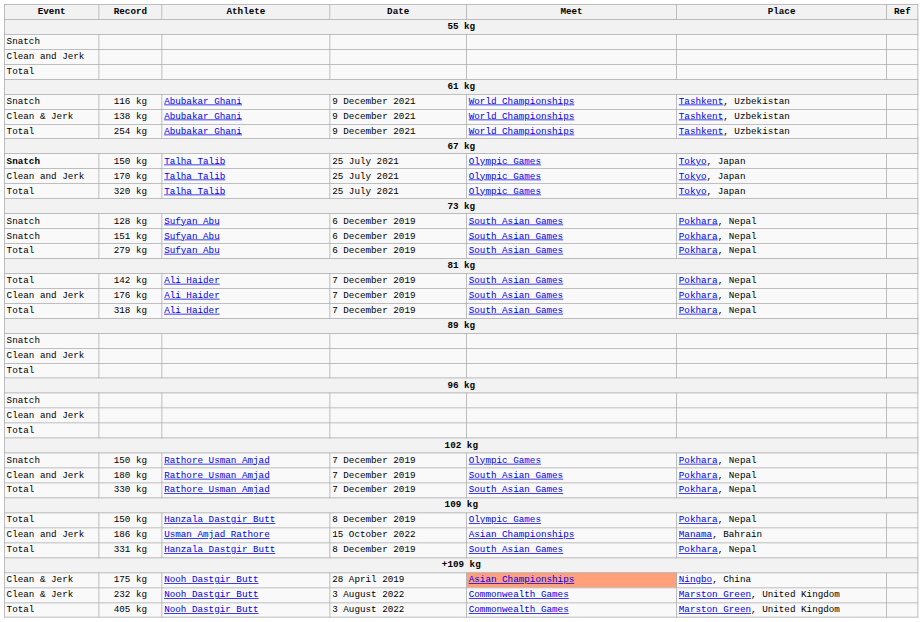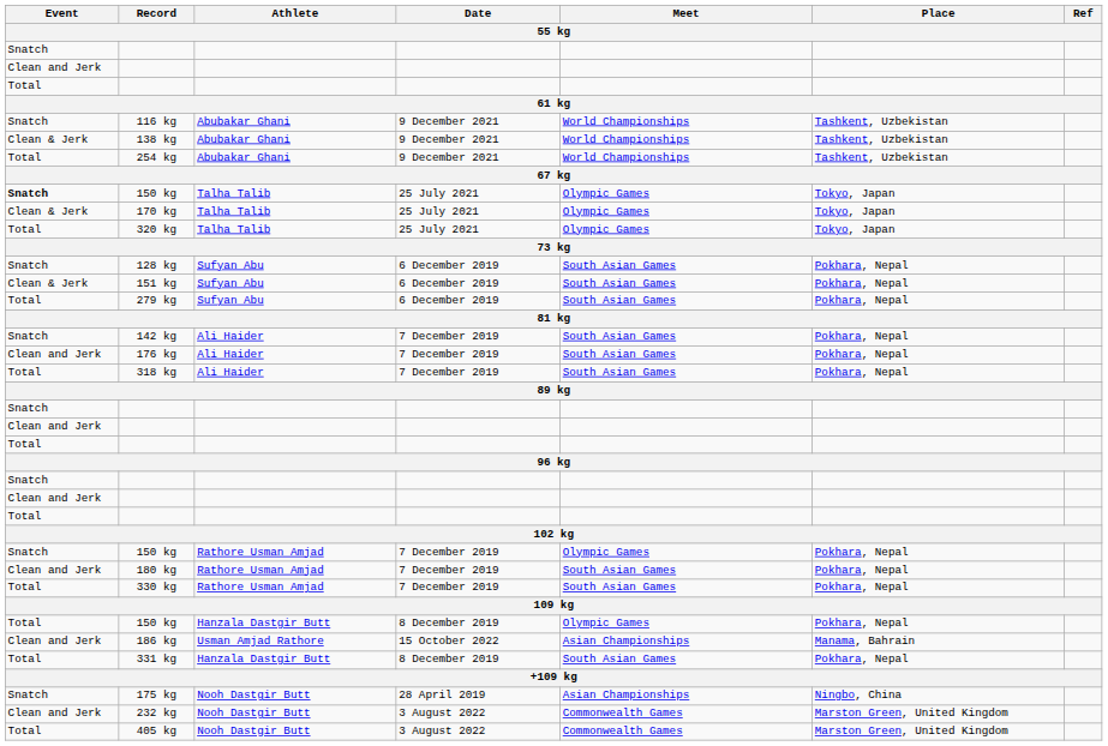 <table class="wikitable" style="font-size:95%;">
 <tr>
 <th width=9%>Event</th>
 <th width=6%>Record</th>
 <th width=16%>Athlete</th>
 <th width=13%>Date</th>
 <th width=20%>Meet</th>
 <th width=20%>Place</th>
 <th width=3%>Ref</th>
 </tr>
 <tr bgcolor="#DDDDDD">
 <th colspan="7">55 kg</th>
 </tr>
 <tr>
 <td>Snatch</td>
 <td align="center"></td>
 <td></td>
 <td></td>
 <td></td>
 <td></td>
 <td></td>
 </tr>
 <tr>
 <td>Clean and Jerk</td>
 <td align="center"></td>
 <td></td>
 <td></td>
 <td></td>
 <td></td>
 <td></td>
 </tr>
 <tr>
 <td>Total</td>
 <td align="center"></td>
 <td></td>
 <td></td>
 <td></td>
 <td></td>
 <td></td>
 </tr>
 <tr bgcolor="#DDDDDD">
 <th colspan="7">61 kg</th>
 </tr>
 <tr>
 <td>Snatch</td>
 <td align="center">116 kg</td>
 <td><a href='#'>Abubakar Ghani</a></td>
 <td>9 December 2021</td>
 <td><a href='#'>World Championships</a></td>
 <td><a href='#'>Tashkent</a>, Uzbekistan</td>
 <td></td>
 </tr>
 <tr>
 <td>Clean & Jerk</td>
 <td align="center">138 kg</td>
 <td><a href='#'>Abubakar Ghani</a></td>
 <td>9 December 2021</td>
 <td><a href='#'>World Championships</a></td>
 <td><a href='#'>Tashkent</a>, Uzbekistan</td>
 <td></td>
 </tr>
 <tr>
 <td>Total</td>
 <td align="center">254 kg</td>
 <td><a href='#'>Abubakar Ghani</a></td>
 <td>9 December 2021</td>
 <td><a href='#'>World Championships</a></td>
 <td><a href='#'>Tashkent</a>, Uzbekistan</td>
 <td></td>
 </tr>
 <tr bgcolor="#DDDDDD">
 <th colspan="7">67 kg</th>
 </tr>
 <tr>
 <td><strong>Snatch</strong></td>
 <td align="center">150 kg</td>
 <td><a href='#'>Talha Talib</a></td>
 <td>25 July 2021</td>
 <td><a href='#'>Olympic Games</a></td>
 <td><a href='#'>Tokyo</a>, Japan</td>
 <td></td>
 </tr>
 <tr>
-<td>Clean and Jerk</td>
+<td>Clean & Jerk</td>
 <td align="center">170 kg</td>
 <td><a href='#'>Talha Talib</a></td>
 <td>25 July 2021</td>
 <td><a href='#'>Olympic Games</a></td>
 <td><a href='#'>Tokyo</a>, Japan</td>
 <td></td>
 </tr>
 <tr>
 <td>Total</td>
 <td align="center">320 kg</td>
 <td><a href='#'>Talha Talib</a></td>
 <td>25 July 2021</td>
 <td><a href='#'>Olympic Games</a></td>
 <td><a href='#'>Tokyo</a>, Japan</td>
 <td></td>
 </tr>
 <tr bgcolor="#DDDDDD">
 <th colspan="7">73 kg</th>
 </tr>
 <tr>
 <td>Snatch</td>
 <td align="center">128 kg</td>
 <td><a href='#'>Sufyan Abu</a></td>
 <td>6 December 2019</td>
 <td><a href='#'>South Asian Games</a></td>
 <td><a href='#'>Pokhara</a>, Nepal</td>
 <td></td>
 </tr>
 <tr>
-<td>Snatch</td>
+<td>Clean & Jerk</td>
 <td align="center">151 kg</td>
 <td><a href='#'>Sufyan Abu</a></td>
 <td>6 December 2019</td>
 <td><a href='#'>South Asian Games</a></td>
 <td><a href='#'>Pokhara</a>, Nepal</td>
 <td></td>
 </tr>
 <tr>
 <td>Total</td>
 <td align="center">279 kg</td>
 <td><a href='#'>Sufyan Abu</a></td>
 <td>6 December 2019</td>
 <td><a href='#'>South Asian Games</a></td>
 <td><a href='#'>Pokhara</a>, Nepal</td>
 <td></td>
 </tr>
 <tr bgcolor="#DDDDDD">
 <th colspan="7">81 kg</th>
 </tr>
 <tr>
-<td>Total</td>
+<td>Snatch</td>
 <td align="center">142 kg</td>
 <td><a href='#'>Ali Haider</a></td>
 <td>7 December 2019</td>
 <td><a href='#'>South Asian Games</a></td>
 <td><a href='#'>Pokhara</a>, Nepal</td>
 <td></td>
 </tr>
 <tr>
 <td>Clean and Jerk</td>
 <td align="center">176 kg</td>
 <td><a href='#'>Ali Haider</a></td>
 <td>7 December 2019</td>
 <td><a href='#'>South Asian Games</a></td>
 <td><a href='#'>Pokhara</a>, Nepal</td>
 <td></td>
 </tr>
 <tr>
 <td>Total</td>
 <td align="center">318 kg</td>
 <td><a href='#'>Ali Haider</a></td>
 <td>7 December 2019</td>
 <td><a href='#'>South Asian Games</a></td>
 <td><a href='#'>Pokhara</a>, Nepal</td>
 <td></td>
 </tr>
 <tr bgcolor="#DDDDDD">
 <th colspan="7">89 kg</th>
 </tr>
 <tr>
 <td>Snatch</td>
 <td align="center"></td>
 <td></td>
 <td></td>
 <td></td>
 <td></td>
 <td></td>
 </tr>
 <tr>
 <td>Clean and Jerk</td>
 <td align="center"></td>
 <td></td>
 <td></td>
 <td></td>
 <td></td>
 <td></td>
 </tr>
 <tr>
 <td>Total</td>
 <td align="center"></td>
 <td></td>
 <td></td>
 <td></td>
 <td></td>
 <td></td>
 </tr>
 <tr bgcolor="#DDDDDD">
 <th colspan="7">96 kg</th>
 </tr>
 <tr>
 <td>Snatch</td>
 <td align="center"></td>
 <td></td>
 <td></td>
 <td></td>
 <td></td>
 <td></td>
 </tr>
 <tr>
 <td>Clean and Jerk</td>
 <td align="center"></td>
 <td></td>
 <td></td>
 <td></td>
 <td></td>
 <td></td>
 </tr>
 <tr>
 <td>Total</td>
 <td align="center"></td>
 <td></td>
 <td></td>
 <td></td>
 <td></td>
 <td></td>
 </tr>
 <tr bgcolor="#DDDDDD">
 <th colspan="7">102 kg</th>
 </tr>
 <tr>
 <td>Snatch</td>
 <td align="center">150 kg</td>
 <td><a href='#'>Rathore Usman Amjad</a></td>
 <td>7 December 2019</td>
 <td><a href='#'>Olympic Games</a></td>
 <td><a href='#'>Pokhara</a>, Nepal</td>
 <td></td>
 </tr>
 <tr>
 <td>Clean and Jerk</td>
 <td align="center">180 kg</td>
 <td><a href='#'>Rathore Usman Amjad</a></td>
 <td>7 December 2019</td>
 <td><a href='#'>South Asian Games</a></td>
 <td><a href='#'>Pokhara</a>, Nepal</td>
 <td></td>
 </tr>
 <tr>
 <td>Total</td>
 <td align="center">330 kg</td>
 <td><a href='#'>Rathore Usman Amjad</a></td>
 <td>7 December 2019</td>
 <td><a href='#'>South Asian Games</a></td>
 <td><a href='#'>Pokhara</a>, Nepal</td>
 <td></td>
 </tr>
 <tr bgcolor="#DDDDDD">
 <th colspan="7">109 kg</th>
 </tr>
 <tr>
 <td>Total</td>
 <td align="center">150 kg</td>
 <td><a href='#'>Hanzala Dastgir Butt</a></td>
 <td>8 December 2019</td>
 <td><a href='#'>Olympic Games</a></td>
 <td><a href='#'>Pokhara</a>, Nepal</td>
 <td></td>
 </tr>
 <tr>
 <td>Clean and Jerk</td>
 <td align="center">186 kg</td>
 <td><a href='#'>Usman Amjad Rathore</a></td>
 <td>15 October 2022</td>
 <td><a href='#'>Asian Championships</a></td>
 <td><a href='#'>Manama</a>, Bahrain</td>
 <td></td>
 </tr>
 <tr>
 <td>Total</td>
 <td align="center">331 kg</td>
 <td><a href='#'>Hanzala Dastgir Butt</a></td>
 <td>8 December 2019</td>
 <td><a href='#'>South Asian Games</a></td>
 <td><a href='#'>Pokhara</a>, Nepal</td>
 <td></td>
 </tr>
 <tr bgcolor="#DDDDDD">
 <th colspan="7">+109 kg</th>
 </tr>
 <tr>
-<td>Clean & Jerk</td>
+<td>Snatch</td>
 <td align="center">175 kg</td>
 <td><a href='#'>Nooh Dastgir Butt</a></td>
 <td>28 April 2019</td>
-<td style="background: lightsalmon;"><a href='#'>Asian Championships</a></td>
+<td><a href='#'>Asian Championships</a></td>
 <td><a href='#'>Ningbo</a>, China</td>
 <td></td>
 </tr>
 <tr>
-<td>Clean & Jerk</td>
+<td>Clean and Jerk</td>
 <td align="center">232 kg</td>
 <td><a href='#'>Nooh Dastgir Butt</a></td>
 <td>3 August 2022</td>
 <td><a href='#'>Commonwealth Games</a></td>
 <td><a href='#'>Marston Green</a>, United Kingdom</td>
 <td></td>
 </tr>
 <tr>
 <td>Total</td>
 <td align="center">405 kg</td>
 <td><a href='#'>Nooh Dastgir Butt</a></td>
 <td>3 August 2022</td>
 <td><a href='#'>Commonwealth Games</a></td>
 <td><a href='#'>Marston Green</a>, United Kingdom</td>
 <td></td>
 </tr>
 </table>
